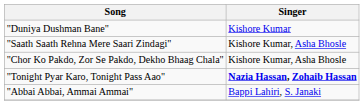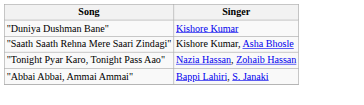 <table class="wikitable">
 <tr>
 <th>Song</th>
 <th>Singer</th>
 </tr>
 <tr>
 <td>"Duniya Dushman Bane"</td>
 <td><a href='#'>Kishore Kumar</a></td>
 </tr>
 <tr>
 <td>"Saath Saath Rehna Mere Saari Zindagi"</td>
 <td>Kishore Kumar, <a href='#'>Asha Bhosle</a></td>
 </tr>
 <tr>
-<td>"Chor Ko Pakdo, Zor Se Pakdo, Dekho Bhaag Chala"</td>
-<td>Kishore Kumar, Asha Bhosle</td>
-</tr>
-<tr>
 <td>"Tonight Pyar Karo, Tonight Pass Aao"</td>
-<td><strong><a href='#'>Nazia Hassan</a>, <a href='#'>Zohaib Hassan</a></strong></td>
+<td><a href='#'>Nazia Hassan</a>, <a href='#'>Zohaib Hassan</a></td>
 </tr>
 <tr>
 <td>"Abbai Abbai, Ammai Ammai"</td>
 <td><a href='#'>Bappi Lahiri</a>, <a href='#'>S. Janaki</a></td>
 </tr>
 <tr>
 </tr>
 </table>
